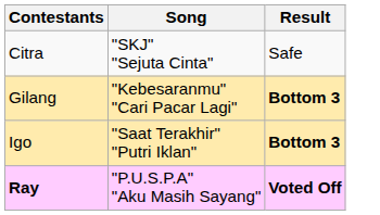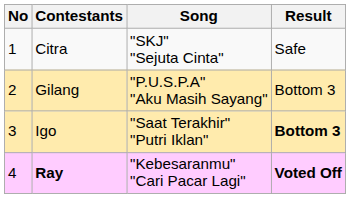 <table class="wikitable">
 <tr>
+<th>No</th>
 <th>Contestants</th>
 <th>Song </th>
 <th>Result</th>
 </tr>
 <tr>
+<td>1</td>
 <td>Citra</td>
 <td>"SKJ"  <br> "Sejuta Cinta" </td>
 <td>Safe</td>
 </tr>
 <tr bgcolor="ffebad">
+<td>2</td>
 <td>Gilang</td>
-<td>"Kebesaranmu"  <br> "Cari Pacar Lagi" </td>
-<td><strong>Bottom 3</strong></td>
+<td>"P.U.S.P.A"  <br> "Aku Masih Sayang" </td>
+<td>Bottom 3</td>
 </tr>
 <tr bgcolor="ffebad">
+<td>3</td>
 <td>Igo</td>
 <td>"Saat Terakhir"  <br> "Putri Iklan" </td>
 <td><strong>Bottom 3</strong></td>
 </tr>
 <tr bgcolor="ffccff">
+<td>4</td>
 <td><strong>Ray</strong></td>
-<td>"P.U.S.P.A"  <br> "Aku Masih Sayang" </td>
+<td>"Kebesaranmu"  <br> "Cari Pacar Lagi" </td>
 <td><strong>Voted Off</strong></td>
 </tr>
 </table>
